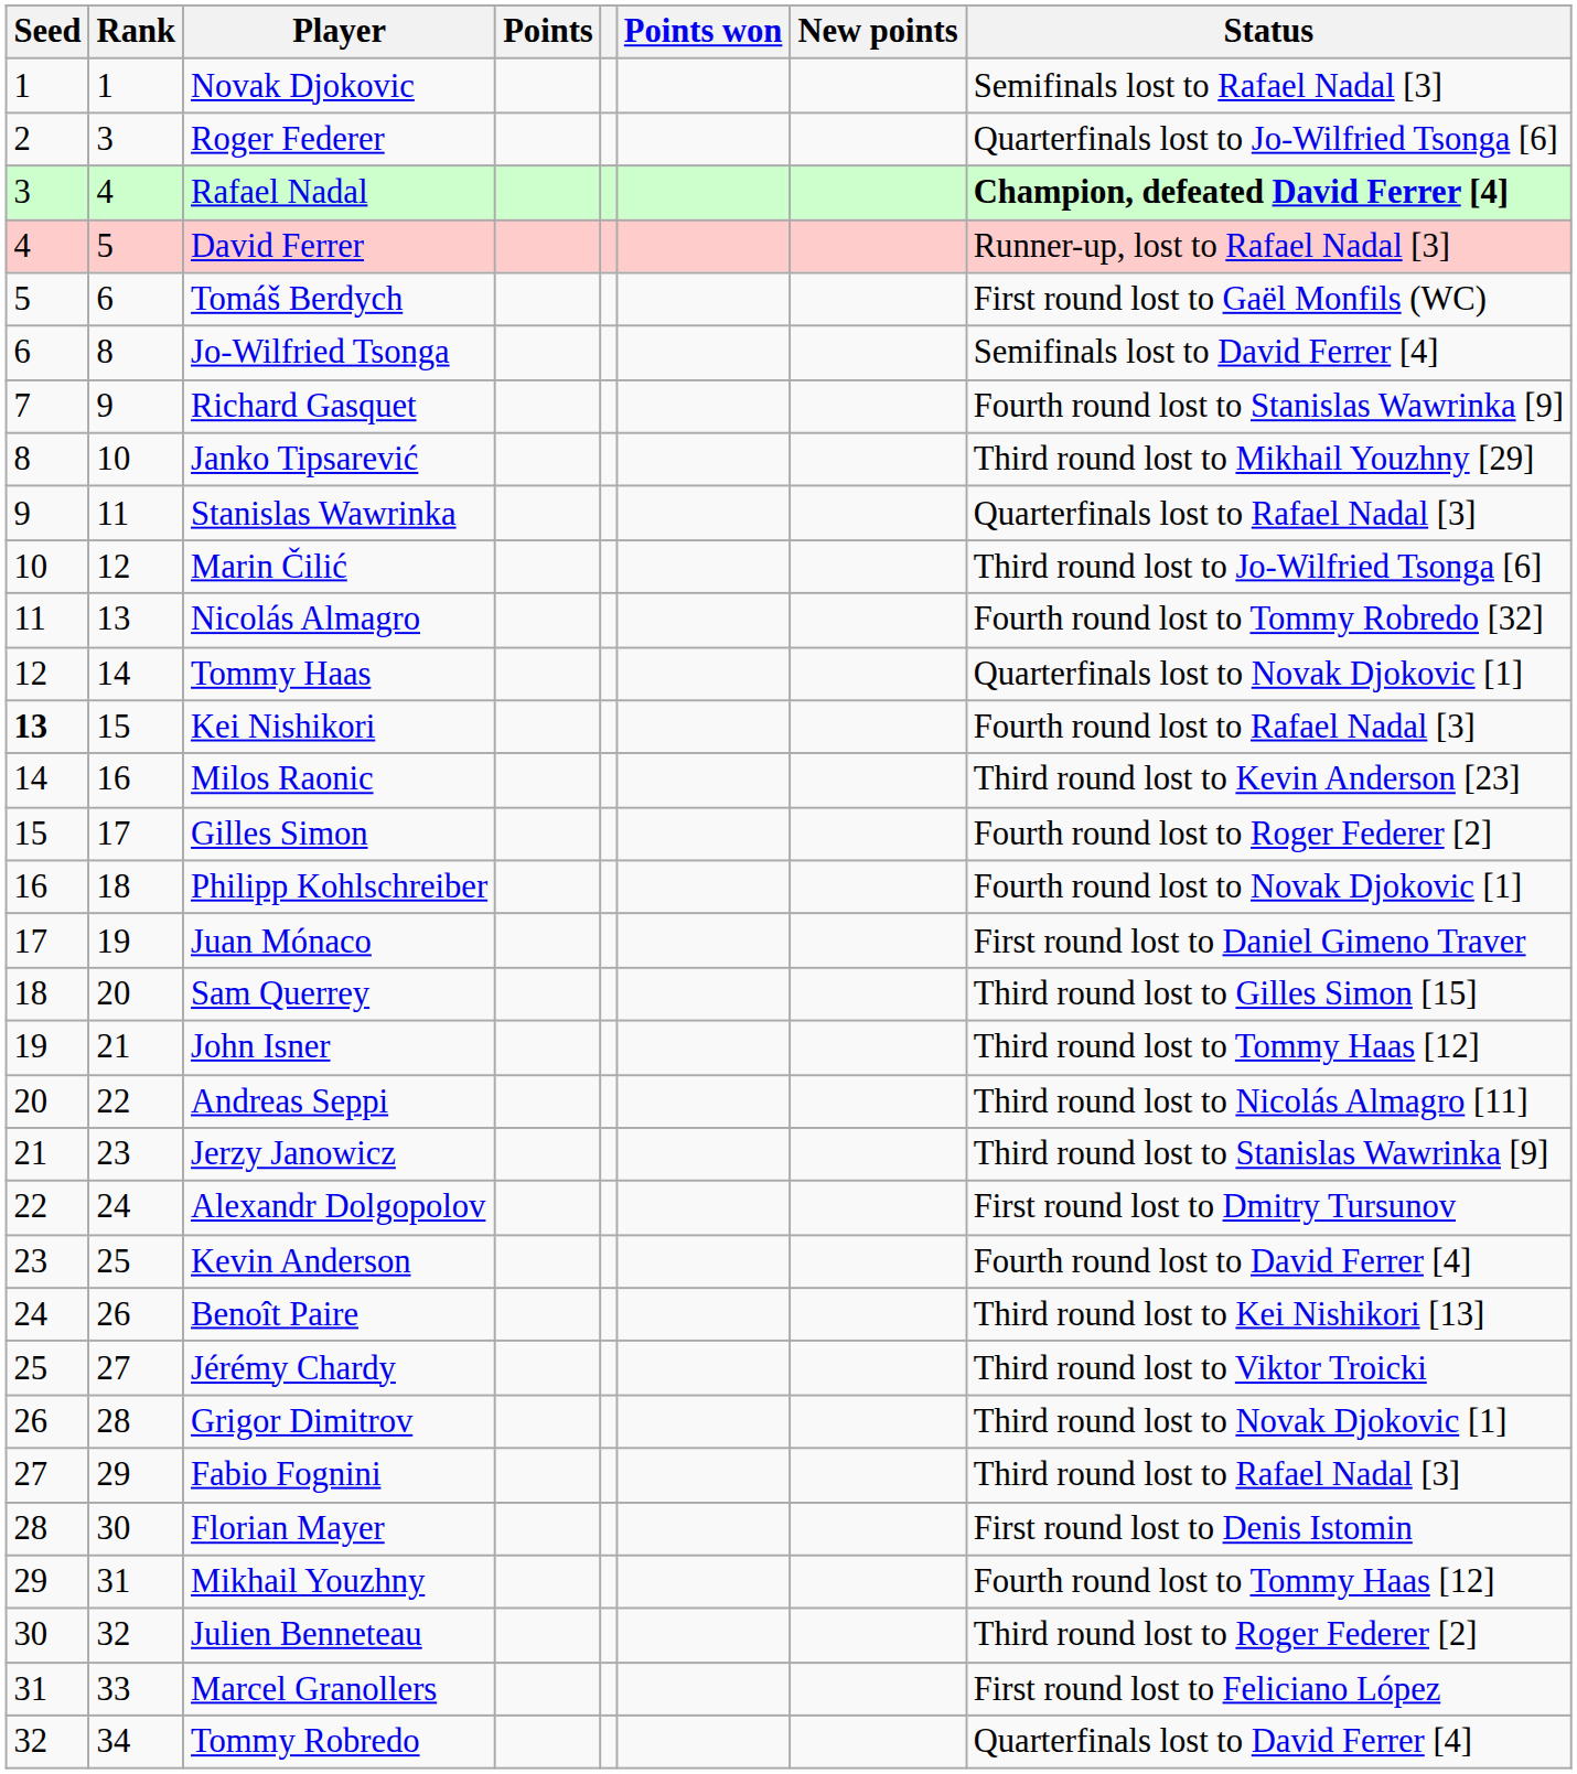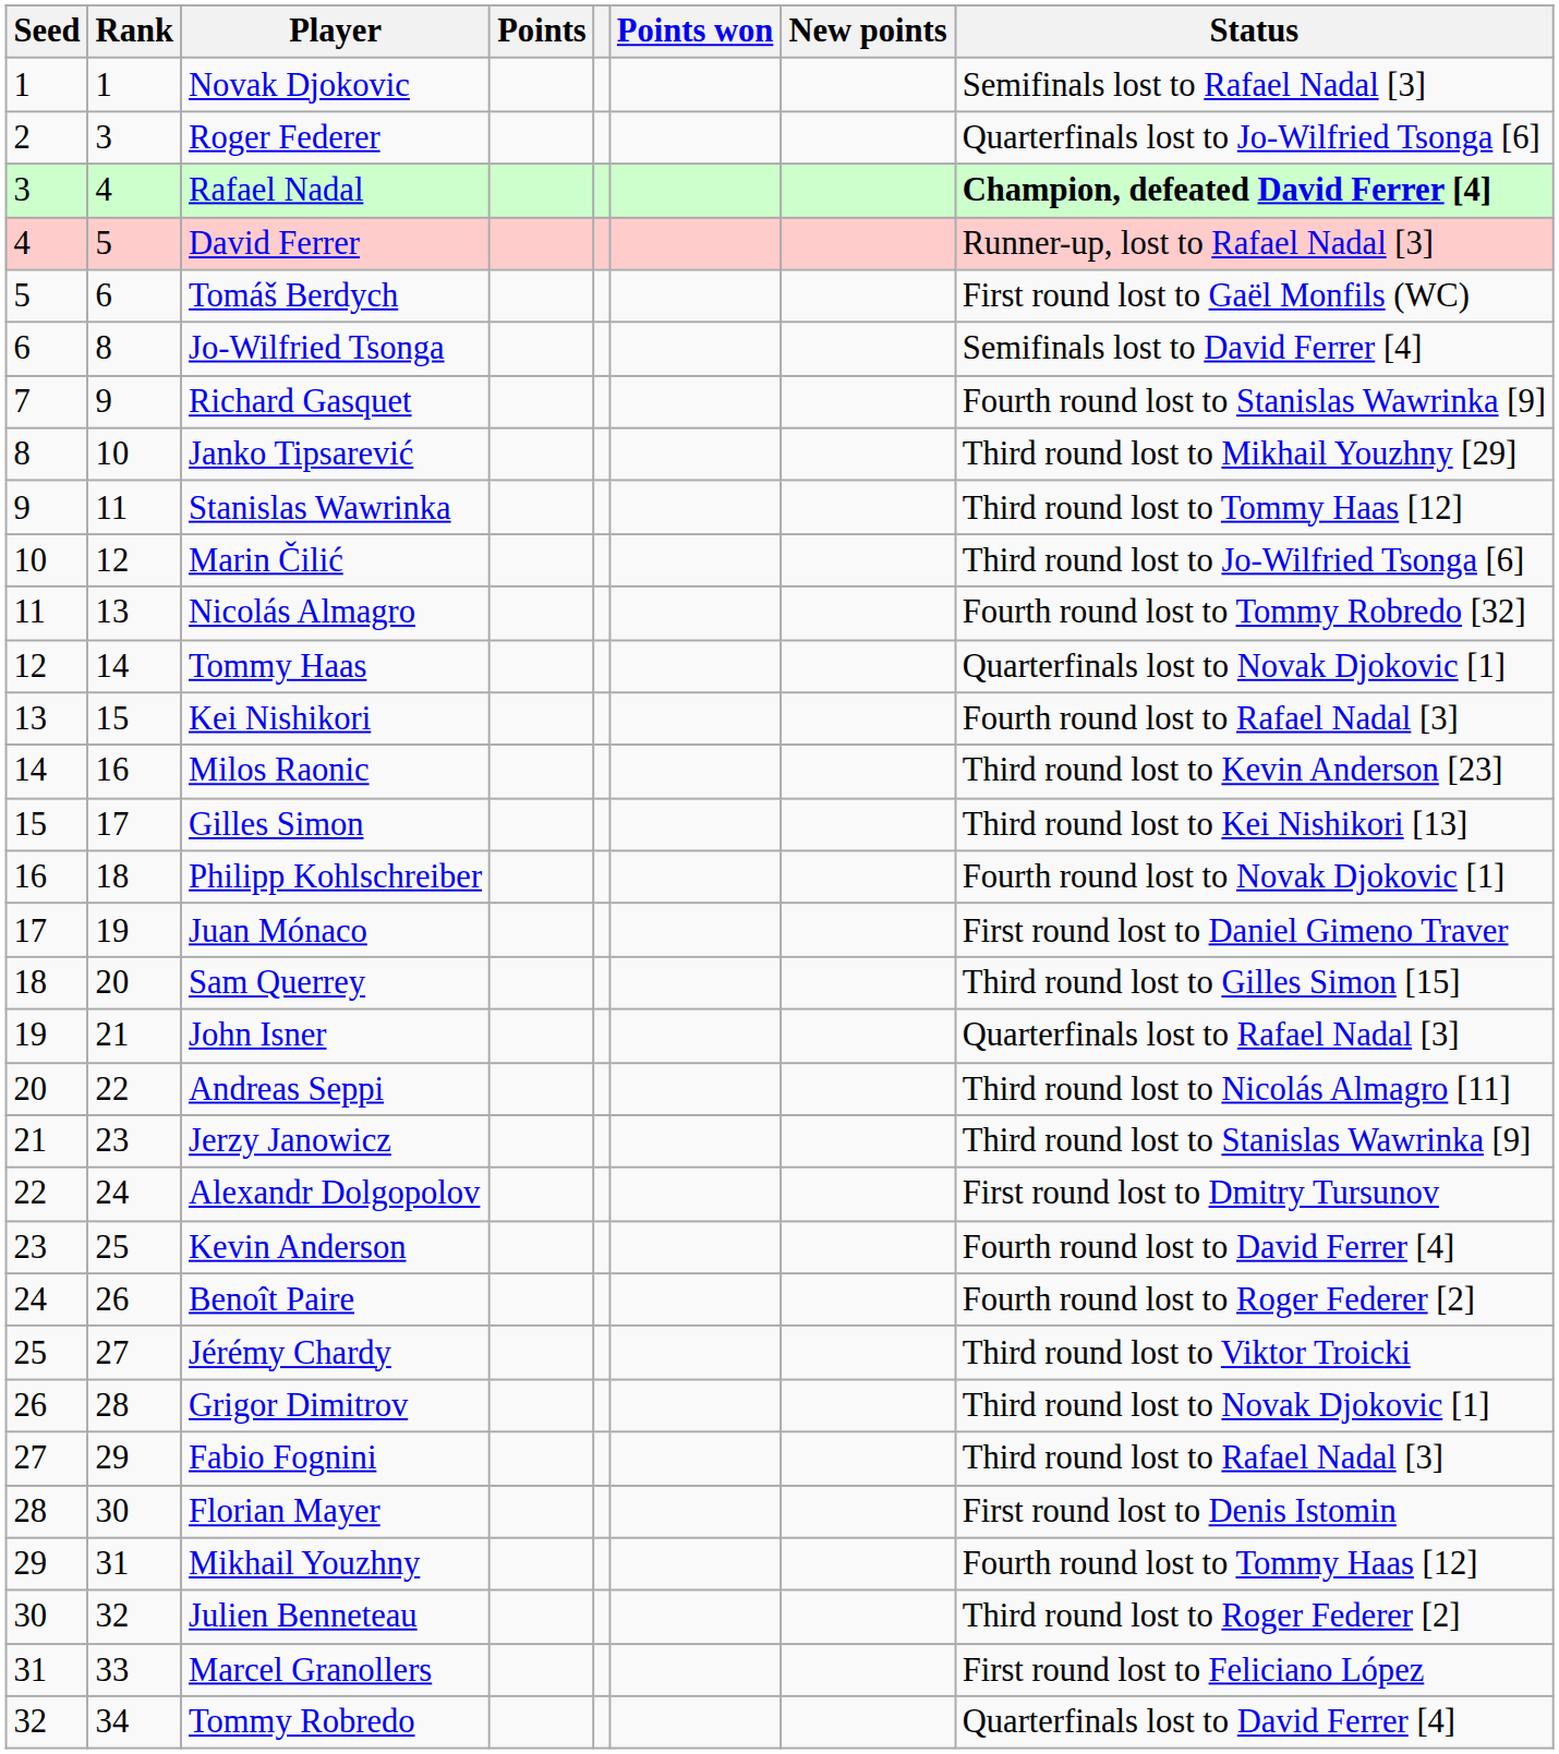 <table class="wikitable sortable" style="margin:1em auto;">
 <tr>
 <th>Seed</th>
 <th>Rank</th>
 <th>Player</th>
 <th>Points</th>
 <th></th>
 <th><a href='#'>Points won</a></th>
 <th>New points</th>
 <th>Status</th>
 </tr>
 <tr>
 <td>1</td>
 <td>1</td>
 <td> <a href='#'>Novak Djokovic</a></td>
 <td></td>
 <td></td>
 <td></td>
 <td></td>
 <td>Semifinals lost to  <a href='#'>Rafael Nadal</a> [3]</td>
 </tr>
 <tr>
 <td>2</td>
 <td>3</td>
 <td> <a href='#'>Roger Federer</a></td>
 <td></td>
 <td></td>
 <td></td>
 <td></td>
 <td>Quarterfinals lost to  <a href='#'>Jo-Wilfried Tsonga</a> [6]</td>
 </tr>
 <tr bgcolor="#CCFFCC">
 <td>3</td>
 <td>4</td>
 <td> <a href='#'>Rafael Nadal</a></td>
 <td></td>
 <td></td>
 <td></td>
 <td></td>
 <td><strong>Champion, defeated  <a href='#'>David Ferrer</a> [4]</strong></td>
 </tr>
 <tr bgcolor="#FFCCCC">
 <td>4</td>
 <td>5</td>
 <td> <a href='#'>David Ferrer</a></td>
 <td></td>
 <td></td>
 <td></td>
 <td></td>
 <td>Runner-up, lost to  <a href='#'>Rafael Nadal</a> [3]</td>
 </tr>
 <tr>
 <td>5</td>
 <td>6</td>
 <td> <a href='#'>Tomáš Berdych</a></td>
 <td></td>
 <td></td>
 <td></td>
 <td></td>
 <td>First round lost to  <a href='#'>Gaël Monfils</a> (WC)</td>
 </tr>
 <tr>
 <td>6</td>
 <td>8</td>
 <td> <a href='#'>Jo-Wilfried Tsonga</a></td>
 <td></td>
 <td></td>
 <td></td>
 <td></td>
 <td>Semifinals lost to  <a href='#'>David Ferrer</a> [4]</td>
 </tr>
 <tr>
 <td>7</td>
 <td>9</td>
 <td> <a href='#'>Richard Gasquet</a></td>
 <td></td>
 <td></td>
 <td></td>
 <td></td>
 <td>Fourth round lost to  <a href='#'>Stanislas Wawrinka</a> [9]</td>
 </tr>
 <tr>
 <td>8</td>
 <td>10</td>
 <td> <a href='#'>Janko Tipsarević</a></td>
 <td></td>
 <td></td>
 <td></td>
 <td></td>
 <td>Third round lost to  <a href='#'>Mikhail Youzhny</a> [29]</td>
 </tr>
 <tr>
 <td>9</td>
 <td>11</td>
 <td> <a href='#'>Stanislas Wawrinka</a></td>
 <td></td>
 <td></td>
 <td></td>
 <td></td>
-<td>Quarterfinals lost to  <a href='#'>Rafael Nadal</a> [3]</td>
+<td>Third round lost to  <a href='#'>Tommy Haas</a> [12]</td>
 </tr>
 <tr>
 <td>10</td>
 <td>12</td>
 <td> <a href='#'>Marin Čilić</a></td>
 <td></td>
 <td></td>
 <td></td>
 <td></td>
 <td>Third round lost to  <a href='#'>Jo-Wilfried Tsonga</a> [6]</td>
 </tr>
 <tr>
 <td>11</td>
 <td>13</td>
 <td> <a href='#'>Nicolás Almagro</a></td>
 <td></td>
 <td></td>
 <td></td>
 <td></td>
 <td>Fourth round lost to  <a href='#'>Tommy Robredo</a> [32]</td>
 </tr>
 <tr>
 <td>12</td>
 <td>14</td>
 <td> <a href='#'>Tommy Haas</a></td>
 <td></td>
 <td></td>
 <td></td>
 <td></td>
 <td>Quarterfinals lost to  <a href='#'>Novak Djokovic</a> [1]</td>
 </tr>
 <tr>
-<td><strong>13</strong></td>
+<td>13</td>
 <td>15</td>
 <td> <a href='#'>Kei Nishikori</a></td>
 <td></td>
 <td></td>
 <td></td>
 <td></td>
 <td>Fourth round lost to  <a href='#'>Rafael Nadal</a> [3]</td>
 </tr>
 <tr>
 <td>14</td>
 <td>16</td>
 <td> <a href='#'>Milos Raonic</a></td>
 <td></td>
 <td></td>
 <td></td>
 <td></td>
 <td>Third round lost to  <a href='#'>Kevin Anderson</a> [23]</td>
 </tr>
 <tr>
 <td>15</td>
 <td>17</td>
 <td> <a href='#'>Gilles Simon</a></td>
 <td></td>
 <td></td>
 <td></td>
 <td></td>
-<td>Fourth round lost to  <a href='#'>Roger Federer</a> [2]</td>
+<td>Third round lost to  <a href='#'>Kei Nishikori</a> [13]</td>
 </tr>
 <tr>
 <td>16</td>
 <td>18</td>
 <td> <a href='#'>Philipp Kohlschreiber</a></td>
 <td></td>
 <td></td>
 <td></td>
 <td></td>
 <td>Fourth round lost to  <a href='#'>Novak Djokovic</a> [1]</td>
 </tr>
 <tr>
 <td>17</td>
 <td>19</td>
 <td> <a href='#'>Juan Mónaco</a></td>
 <td></td>
 <td></td>
 <td></td>
 <td></td>
 <td>First round lost to  <a href='#'>Daniel Gimeno Traver</a></td>
 </tr>
 <tr>
 <td>18</td>
 <td>20</td>
 <td> <a href='#'>Sam Querrey</a></td>
 <td></td>
 <td></td>
 <td></td>
 <td></td>
 <td>Third round lost to  <a href='#'>Gilles Simon</a> [15]</td>
 </tr>
 <tr>
 <td>19</td>
 <td>21</td>
 <td> <a href='#'>John Isner</a></td>
 <td></td>
 <td></td>
 <td></td>
 <td></td>
-<td>Third round lost to  <a href='#'>Tommy Haas</a> [12]</td>
+<td>Quarterfinals lost to  <a href='#'>Rafael Nadal</a> [3]</td>
 </tr>
 <tr>
 <td>20</td>
 <td>22</td>
 <td> <a href='#'>Andreas Seppi</a></td>
 <td></td>
 <td></td>
 <td></td>
 <td></td>
 <td>Third round lost to  <a href='#'>Nicolás Almagro</a> [11]</td>
 </tr>
 <tr>
 <td>21</td>
 <td>23</td>
 <td> <a href='#'>Jerzy Janowicz</a></td>
 <td></td>
 <td></td>
 <td></td>
 <td></td>
 <td>Third round lost to  <a href='#'>Stanislas Wawrinka</a> [9]</td>
 </tr>
 <tr>
 <td>22</td>
 <td>24</td>
 <td> <a href='#'>Alexandr Dolgopolov</a></td>
 <td></td>
 <td></td>
 <td></td>
 <td></td>
 <td>First round lost to  <a href='#'>Dmitry Tursunov</a></td>
 </tr>
 <tr>
 <td>23</td>
 <td>25</td>
 <td> <a href='#'>Kevin Anderson</a></td>
 <td></td>
 <td></td>
 <td></td>
 <td></td>
 <td>Fourth round lost to  <a href='#'>David Ferrer</a> [4]</td>
 </tr>
 <tr>
 <td>24</td>
 <td>26</td>
 <td> <a href='#'>Benoît Paire</a></td>
 <td></td>
 <td></td>
 <td></td>
 <td></td>
-<td>Third round lost to  <a href='#'>Kei Nishikori</a> [13]</td>
+<td>Fourth round lost to  <a href='#'>Roger Federer</a> [2]</td>
 </tr>
 <tr>
 <td>25</td>
 <td>27</td>
 <td> <a href='#'>Jérémy Chardy</a></td>
 <td></td>
 <td></td>
 <td></td>
 <td></td>
 <td>Third round lost to  <a href='#'>Viktor Troicki</a></td>
 </tr>
 <tr>
 <td>26</td>
 <td>28</td>
 <td> <a href='#'>Grigor Dimitrov</a></td>
 <td></td>
 <td></td>
 <td></td>
 <td></td>
 <td>Third round lost to  <a href='#'>Novak Djokovic</a> [1]</td>
 </tr>
 <tr>
 <td>27</td>
 <td>29</td>
 <td> <a href='#'>Fabio Fognini</a></td>
 <td></td>
 <td></td>
 <td></td>
 <td></td>
 <td>Third round lost to  <a href='#'>Rafael Nadal</a> [3]</td>
 </tr>
 <tr>
 <td>28</td>
 <td>30</td>
 <td> <a href='#'>Florian Mayer</a></td>
 <td></td>
 <td></td>
 <td></td>
 <td></td>
 <td>First round lost to  <a href='#'>Denis Istomin</a></td>
 </tr>
 <tr>
 <td>29</td>
 <td>31</td>
 <td> <a href='#'>Mikhail Youzhny</a></td>
 <td></td>
 <td></td>
 <td></td>
 <td></td>
 <td>Fourth round lost to  <a href='#'>Tommy Haas</a> [12]</td>
 </tr>
 <tr>
 <td>30</td>
 <td>32</td>
 <td> <a href='#'>Julien Benneteau</a></td>
 <td></td>
 <td></td>
 <td></td>
 <td></td>
 <td>Third round lost to  <a href='#'>Roger Federer</a> [2]</td>
 </tr>
 <tr>
 <td>31</td>
 <td>33</td>
 <td> <a href='#'>Marcel Granollers</a></td>
 <td></td>
 <td></td>
 <td></td>
 <td></td>
 <td>First round lost to  <a href='#'>Feliciano López</a></td>
 </tr>
 <tr>
 <td>32</td>
 <td>34</td>
 <td> <a href='#'>Tommy Robredo</a></td>
 <td></td>
 <td></td>
 <td></td>
 <td></td>
 <td>Quarterfinals lost to  <a href='#'>David Ferrer</a> [4]</td>
 </tr>
 </table>
